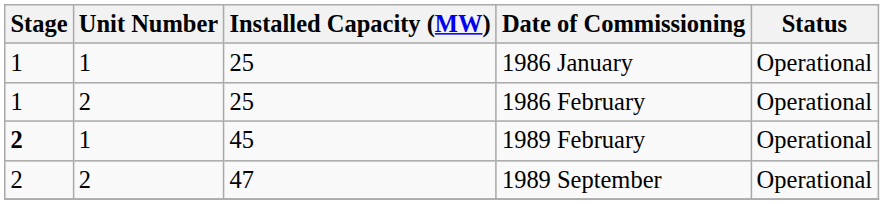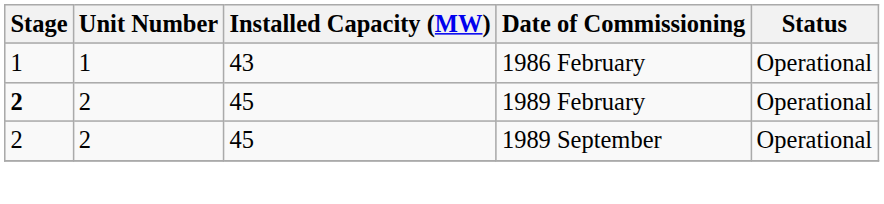 <table class="sortable wikitable">
 <tr>
 <th>Stage</th>
 <th>Unit Number</th>
 <th>Installed Capacity (<a href='#'>MW</a>)</th>
 <th>Date of Commissioning</th>
 <th>Status</th>
 </tr>
 <tr>
 <td>1</td>
 <td>1</td>
-<td>25</td>
-<td>1986 January</td>
-<td>Operational</td>
-</tr>
-<tr>
-<td>1</td>
-<td>2</td>
-<td>25</td>
+<td>43</td>
 <td>1986 February</td>
 <td>Operational</td>
 </tr>
 <tr>
 <td><strong>2</strong></td>
-<td>1</td>
+<td>2</td>
 <td>45</td>
 <td>1989 February</td>
 <td>Operational</td>
 </tr>
 <tr>
 <td>2</td>
 <td>2</td>
-<td>47</td>
+<td>45</td>
 <td>1989 September</td>
 <td>Operational</td>
 </tr>
 <tr>
 </tr>
 </table>
